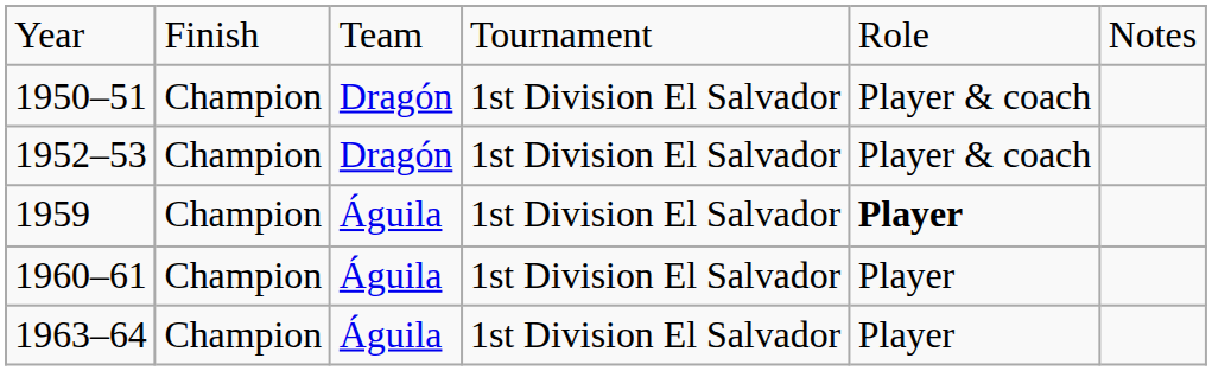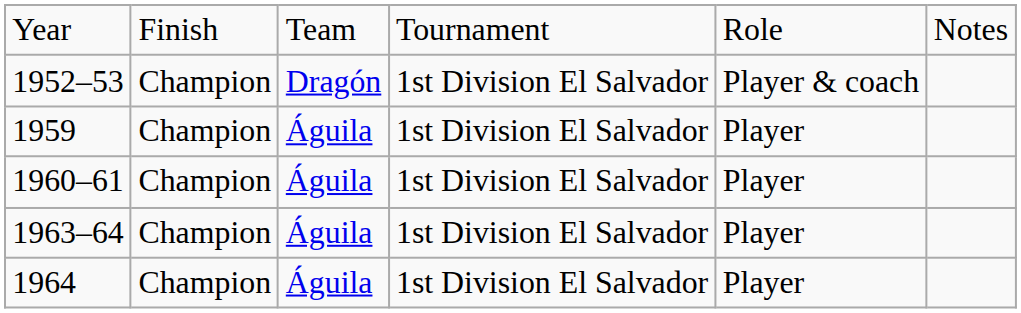 <table class=wikitable>
 <tr>
 <td>Year</td>
 <td>Finish</td>
 <td>Team</td>
 <td>Tournament</td>
 <td>Role</td>
 <td>Notes</td>
-</tr>
-<tr>
-<td>1950–51</td>
-<td>Champion</td>
-<td><a href='#'>Dragón</a></td>
-<td>1st Division  El Salvador</td>
-<td>Player & coach</td>
-<td></td>
 </tr>
 <tr>
 <td>1952–53</td>
 <td>Champion</td>
 <td><a href='#'>Dragón</a></td>
 <td>1st Division  El Salvador</td>
 <td>Player & coach</td>
 <td></td>
 </tr>
 <tr>
 <td>1959</td>
 <td>Champion</td>
 <td><a href='#'>Águila</a></td>
 <td>1st Division El Salvador</td>
-<td><strong>Player</strong></td>
+<td>Player</td>
 <td></td>
 </tr>
 <tr>
 <td>1960–61</td>
 <td>Champion</td>
 <td><a href='#'>Águila</a></td>
 <td>1st Division El Salvador</td>
 <td>Player</td>
 <td></td>
 </tr>
 <tr>
 <td>1963–64</td>
 <td>Champion</td>
 <td><a href='#'>Águila</a></td>
 <td>1st Division El Salvador</td>
 <td>Player</td>
 <td></td>
 </tr>
+<tr>
+<td>1964</td>
+<td>Champion</td>
+<td><a href='#'>Águila</a></td>
+<td>1st Division El Salvador</td>
+<td>Player</td>
+<td></td>
+</tr>
 </table>
